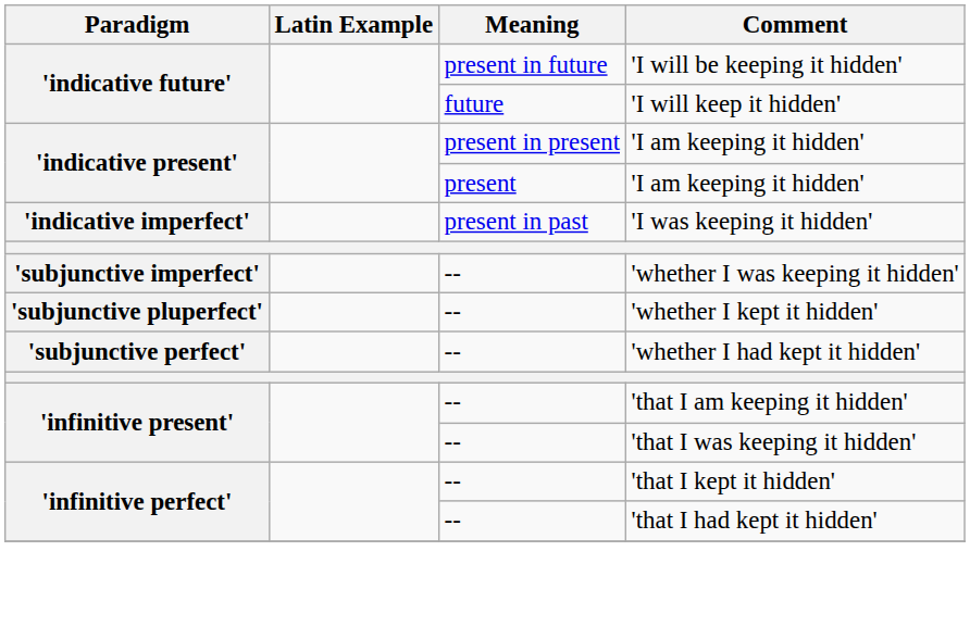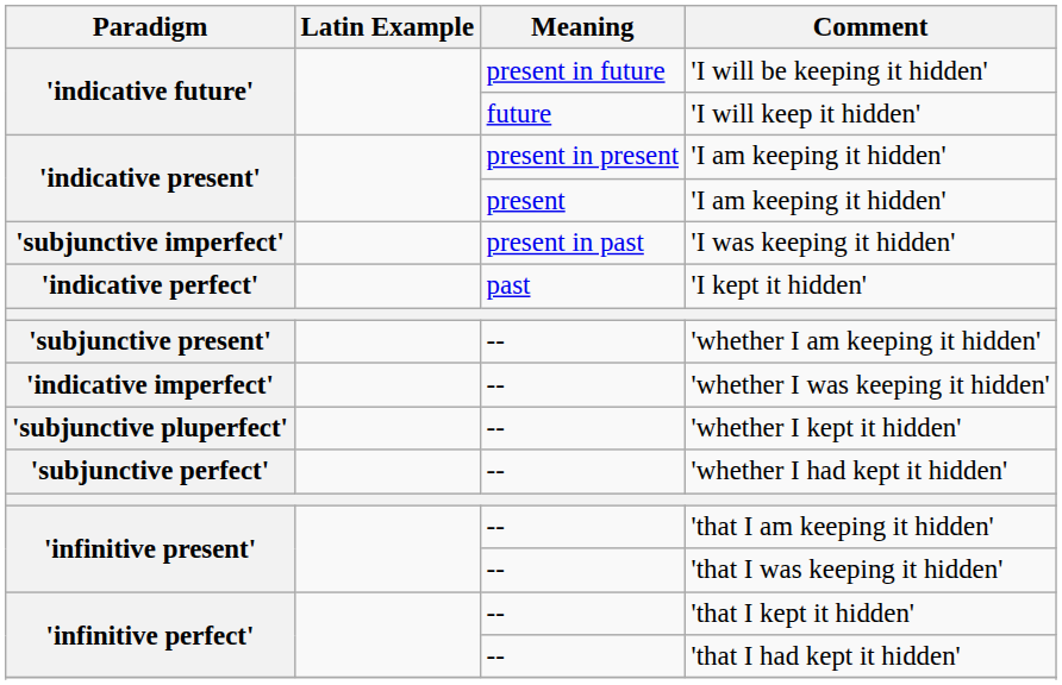 <table class="wikitable">
 <tr>
 <th>Paradigm</th>
 <th>Latin Example</th>
 <th>Meaning</th>
 <th>Comment</th>
 </tr>
 <tr>
 <th rowspan=2>'indicative future'</th>
 <td rowspan=2><strong></strong></td>
 <td><a href='#'>present in future</a></td>
 <td>'I will be keeping it hidden'</td>
 </tr>
 <tr>
 <td><a href='#'>future</a></td>
 <td>'I will keep it hidden'</td>
 </tr>
 <tr>
 <th rowspan=2>'indicative present'</th>
 <td rowspan=2><strong></strong></td>
 <td><a href='#'>present in present</a></td>
 <td>'I am keeping it hidden'</td>
 </tr>
 <tr>
 <td><a href='#'>present</a></td>
 <td>'I am keeping it hidden'</td>
 </tr>
 <tr>
-<th rowspan=1>'indicative imperfect'</th>
+<th rowspan=1>'subjunctive imperfect'</th>
 <td rowspan=1><strong></strong></td>
 <td><a href='#'>present in past</a></td>
 <td>'I was keeping it hidden'</td>
 </tr>
 <tr>
+<th rowspan=1>'indicative perfect'</th>
+<td rowspan=1><strong></strong></td>
+<td><a href='#'>past</a></td>
+<td>'I kept it hidden'</td>
+</tr>
+<tr>
 <th colspan=4></th>
 </tr>
 <tr>
-<th rowspan=1>'subjunctive imperfect'</th>
+<th rowspan=1>'subjunctive present'</th>
+<td rowspan=1><strong></strong></td>
+<td>--</td>
+<td>'whether I am keeping it hidden'</td>
+</tr>
+<tr>
+<th rowspan=1>'indicative imperfect'</th>
 <td rowspan=1><strong></strong></td>
 <td>--</td>
 <td>'whether I was keeping it hidden'</td>
 </tr>
 <tr>
 <th rowspan=1>'subjunctive pluperfect'</th>
 <td rowspan=1><strong></strong></td>
 <td>--</td>
 <td>'whether I kept it hidden'</td>
 </tr>
 <tr>
 <th rowspan=1>'subjunctive perfect'</th>
 <td rowspan=1><strong></strong></td>
 <td>--</td>
 <td>'whether I had kept it hidden'</td>
 </tr>
 <tr>
 <th colspan=4></th>
 </tr>
 <tr>
 <th rowspan=2>'infinitive present'</th>
 <td rowspan=2><strong></strong></td>
 <td>--</td>
 <td>'that I am keeping it hidden'</td>
 </tr>
 <tr>
 <td>--</td>
 <td>'that I was keeping it hidden'</td>
 </tr>
 <tr>
 <th rowspan=2>'infinitive perfect'</th>
 <td rowspan=2><strong></strong></td>
 <td>--</td>
 <td>'that I kept it hidden'</td>
 </tr>
 <tr>
 <td>--</td>
 <td>'that I had kept it hidden'</td>
 </tr>
 <tr>
 </tr>
 <tr>
 </tr>
 </table>
